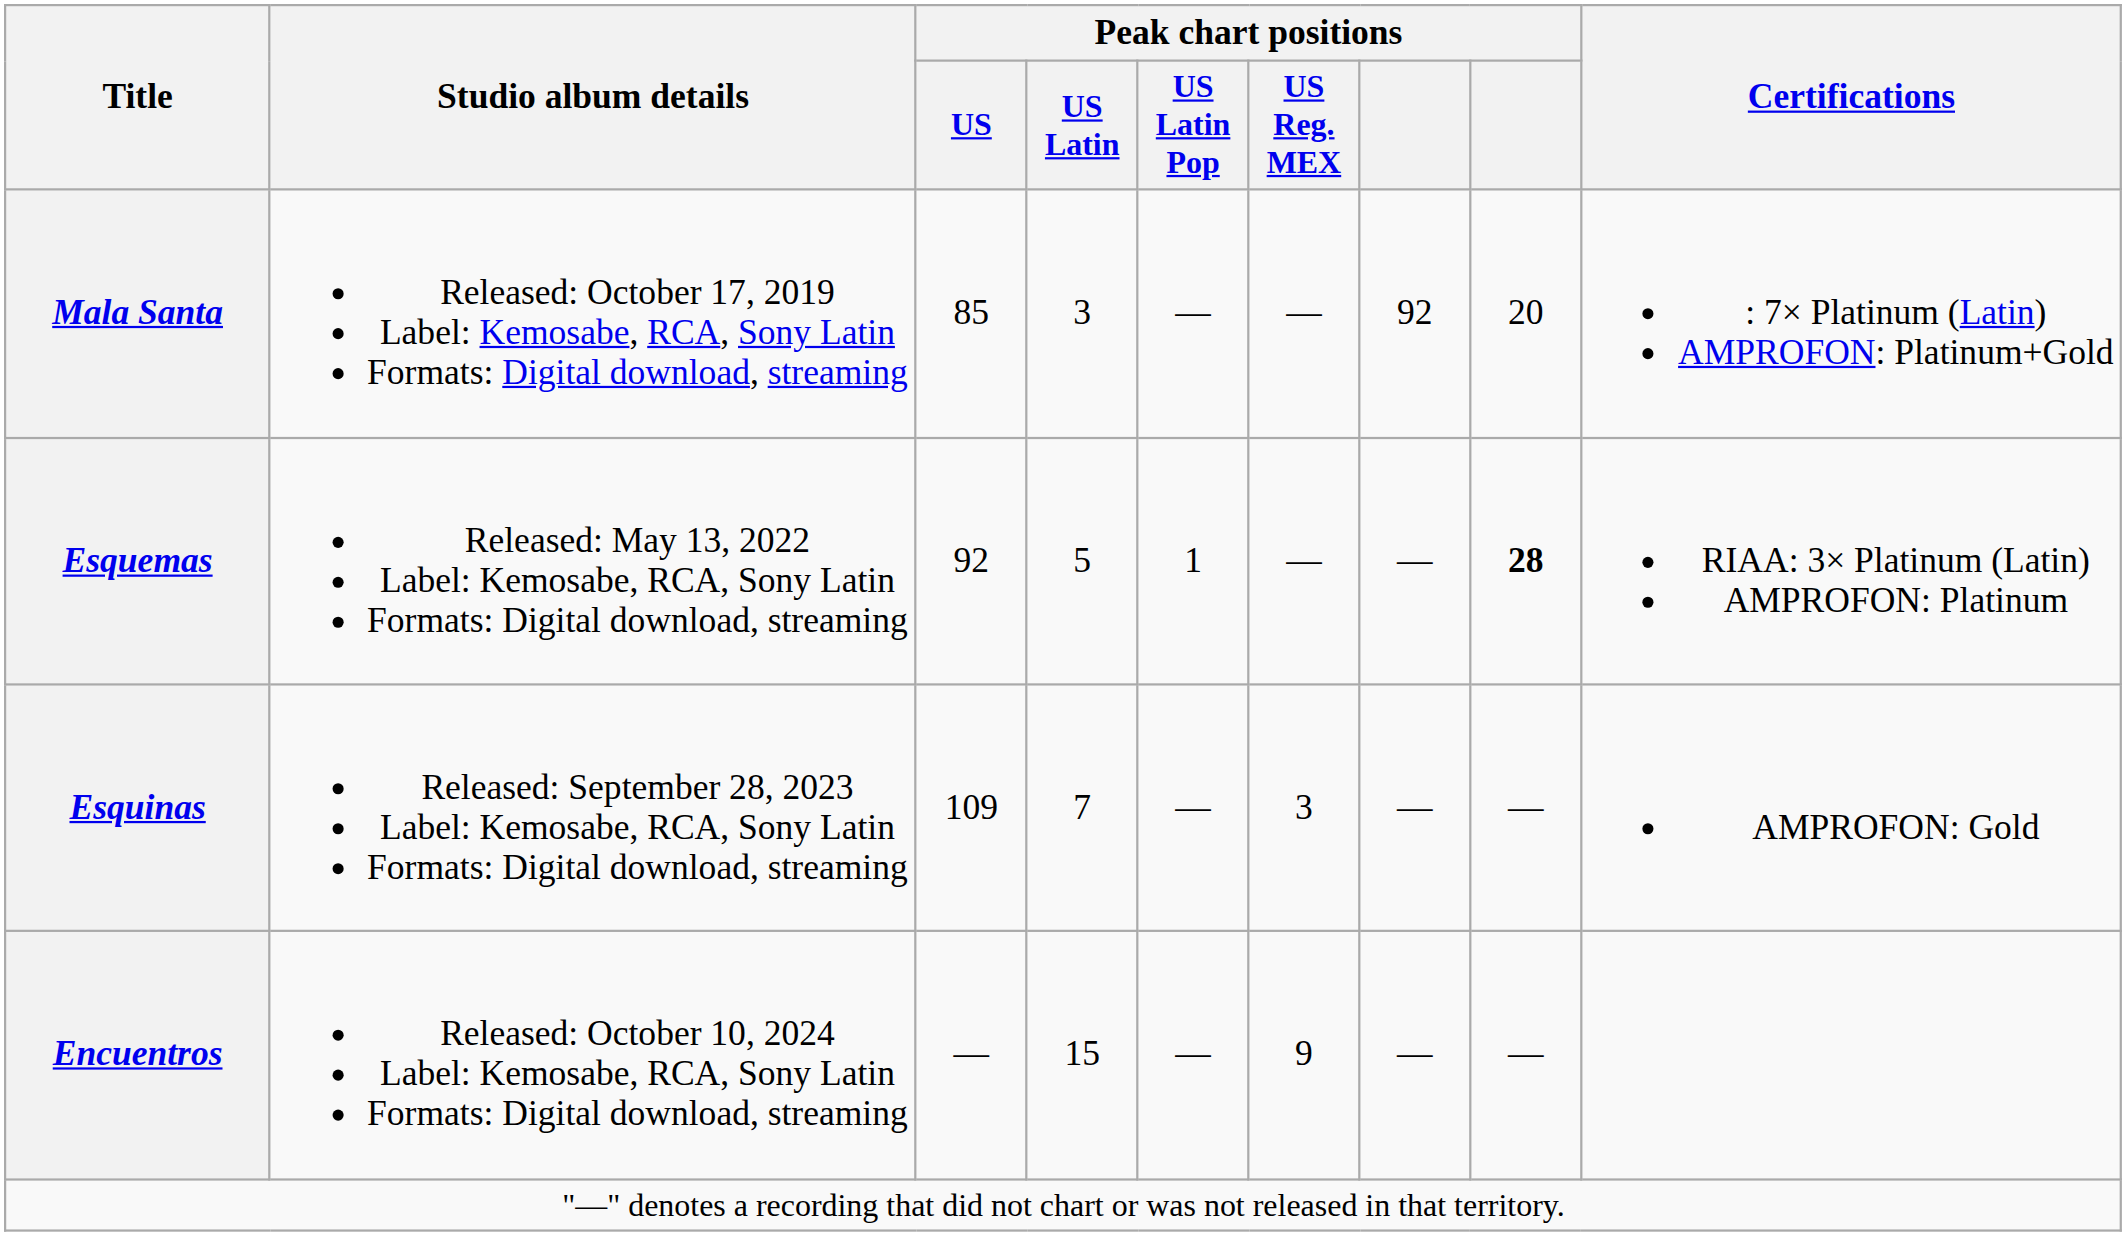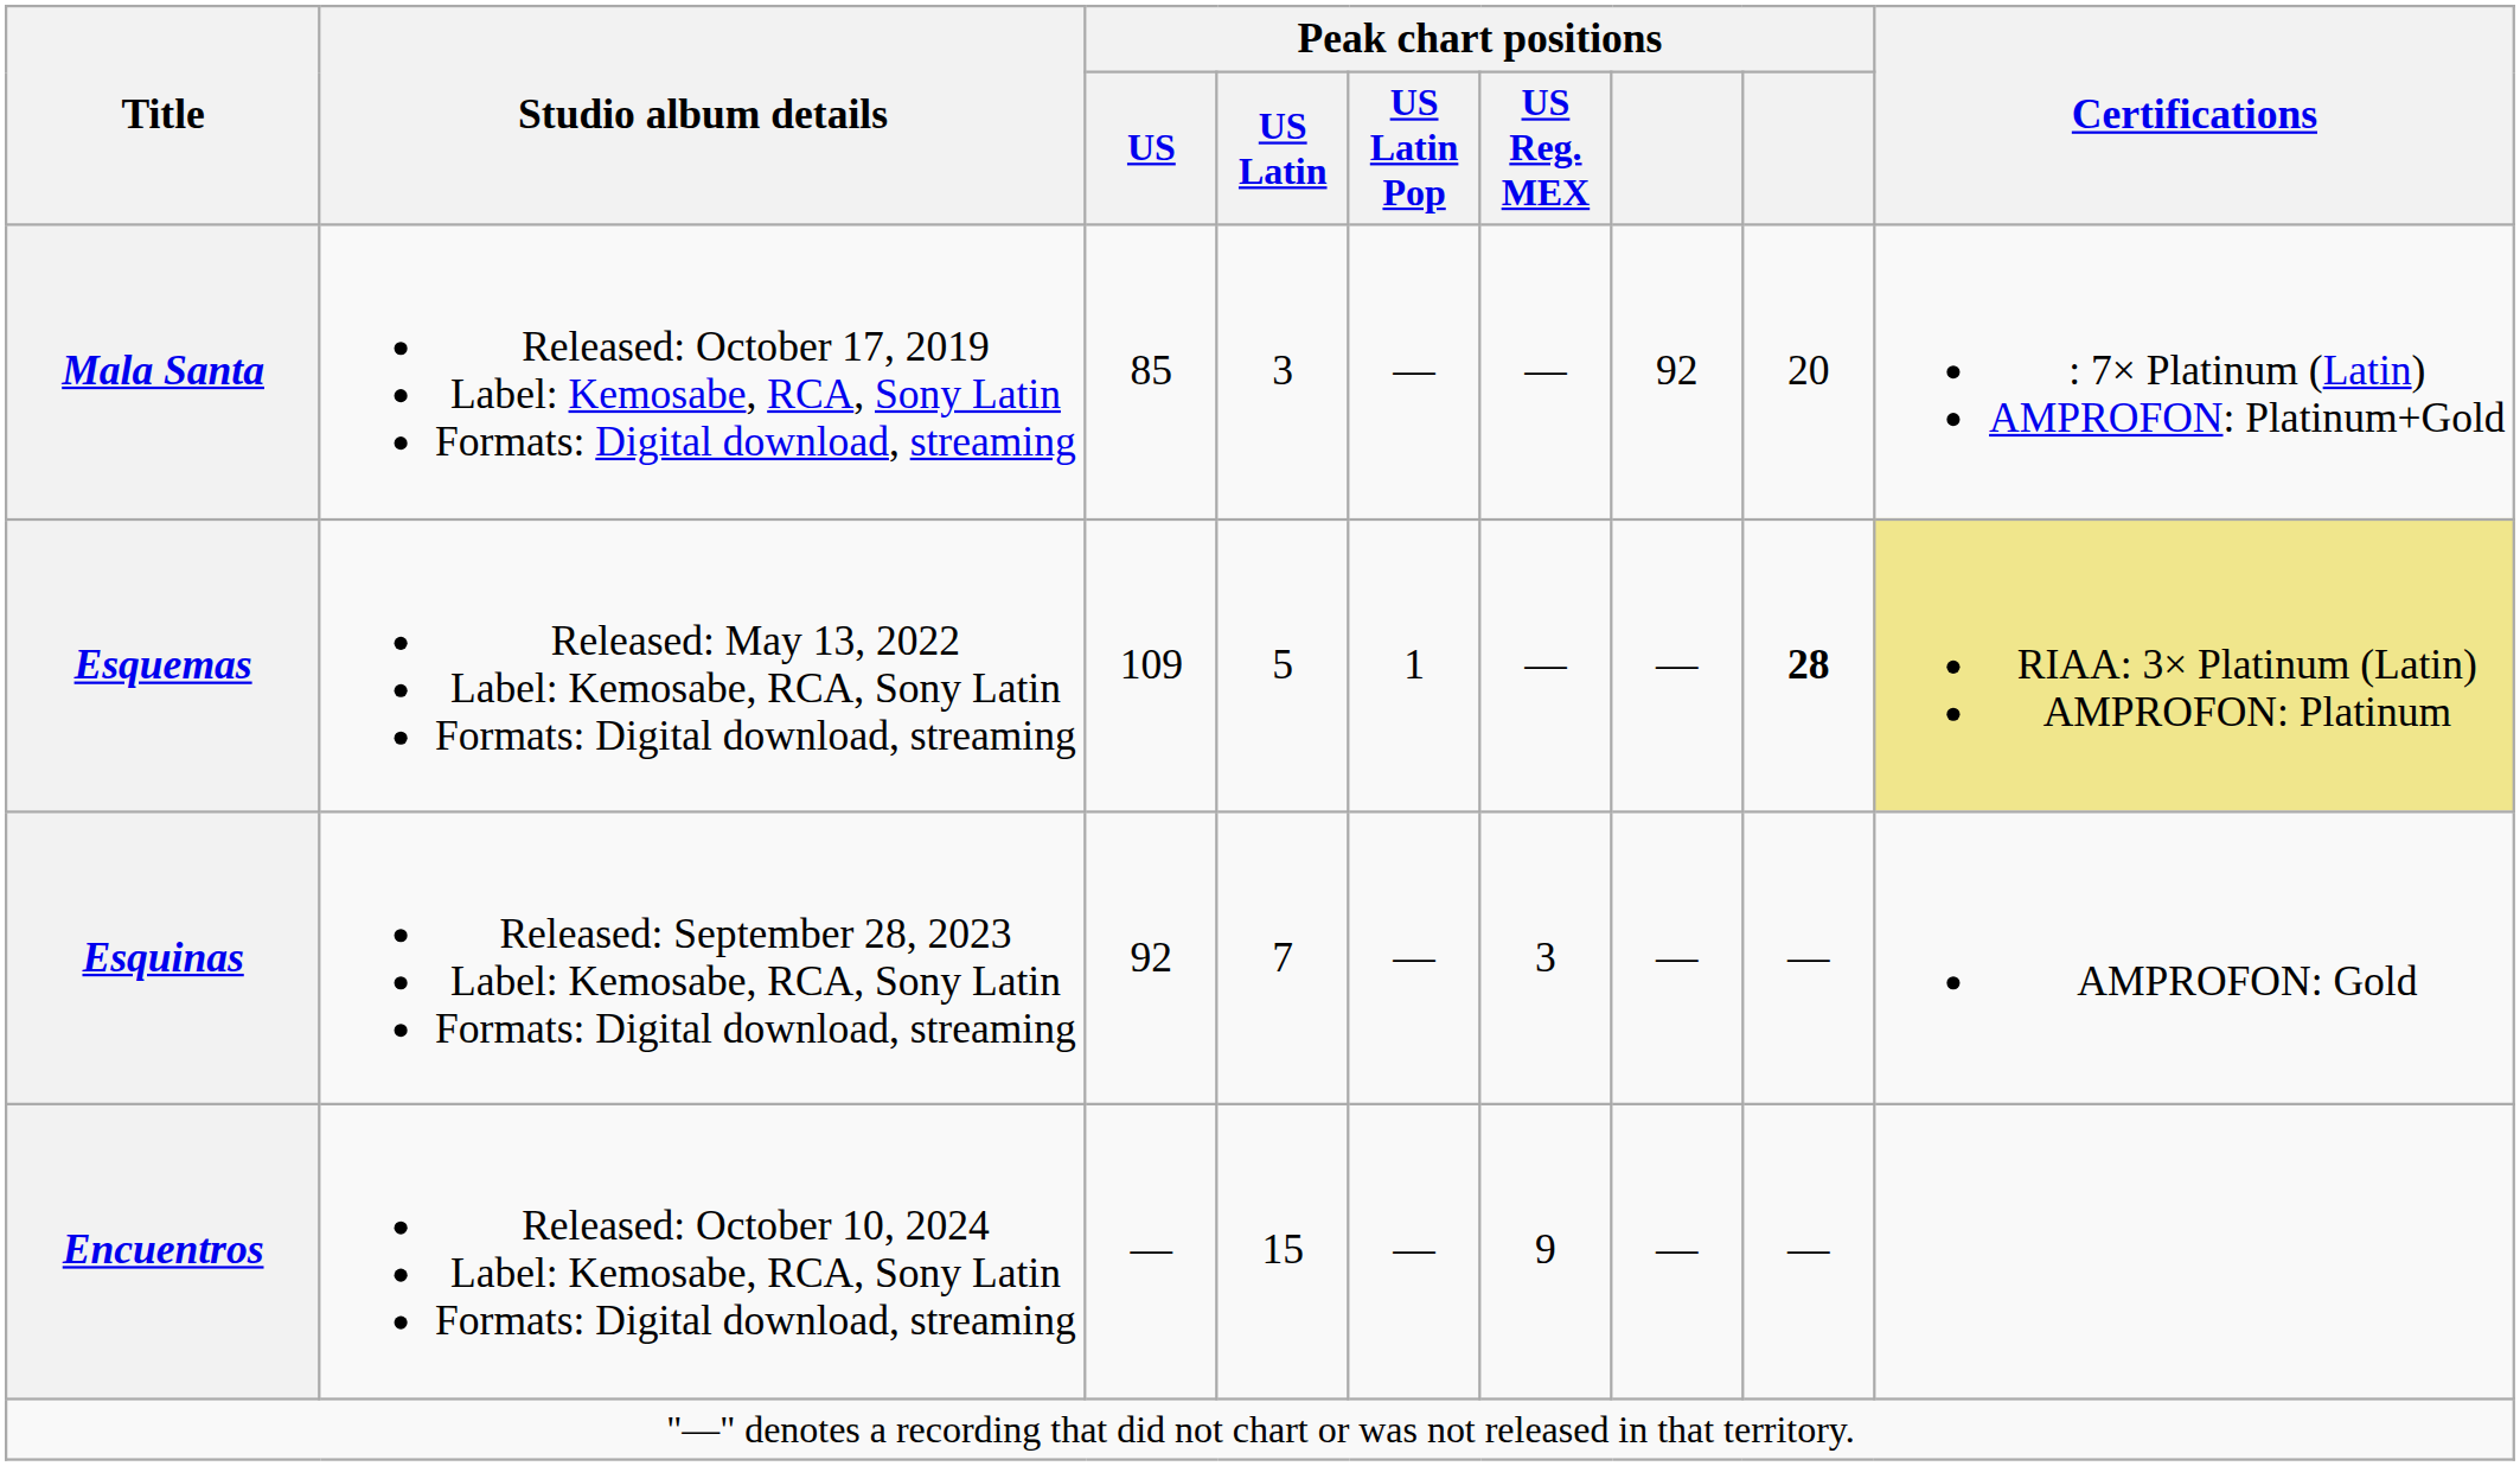 <table class="wikitable plainrowheaders" style="text-align:center;">
 <tr>
 <th scope="col" rowspan="2" style="width:7em;">Title</th>
 <th scope="col" rowspan="2">Studio album details</th>
 <th scope="col" colspan="6">Peak chart positions</th>
 <th scope="col" rowspan="2"><a href='#'>Certifications</a></th>
 </tr>
 <tr>
 <th scope="col" style="width:3em;font-size:90%;"><a href='#'>US</a><br></th>
 <th scope="col" style="width:3em;font-size:90%;"><a href='#'>US<br>Latin</a><br></th>
 <th scope="col" style="width:3em;font-size:90%;"><a href='#'>US<br>Latin Pop</a><br></th>
 <th scope="col" style="width:3em;font-size:90%;"><a href='#'>US<br>Reg.<br>MEX</a><br></th>
 <th scope="col" style="width:3em;font-size:90%;"><a href='#'></a><br></th>
 <th scope="col" style="width:3em;font-size:90%;"><a href='#'></a><br></th>
 </tr>
 <tr>
 <th scope="row"><em><a href='#'>Mala Santa</a></em></th>
 <td><br><ul><li>Released: October 17, 2019</li><li>Label: <a href='#'>Kemosabe</a>, <a href='#'>RCA</a>, <a href='#'>Sony Latin</a></li><li>Formats: <a href='#'>Digital download</a>, <a href='#'>streaming</a></li></ul></td>
 <td>85</td>
 <td>3</td>
 <td>—</td>
 <td>—</td>
 <td>92</td>
 <td>20</td>
 <td><br><ul><li><a href='#'></a>: 7× Platinum <span>(<a href='#'>Latin</a>)</span></li><li><a href='#'>AMPROFON</a>: Platinum+Gold</li></ul></td>
 </tr>
 <tr>
 <th scope="row"><em><a href='#'>Esquemas</a></em></th>
 <td><br><ul><li>Released: May 13, 2022</li><li>Label: Kemosabe, RCA, Sony Latin</li><li>Formats: Digital download, streaming</li></ul></td>
-<td>92</td>
+<td>109</td>
 <td>5</td>
 <td>1</td>
 <td>—</td>
 <td>—</td>
 <td><strong>28</strong></td>
-<td><br><ul><li>RIAA: 3× Platinum <span>(Latin)</span></li><li>AMPROFON: Platinum</li></ul></td>
+<td style="background: khaki;"><br><ul><li>RIAA: 3× Platinum <span>(Latin)</span></li><li>AMPROFON: Platinum</li></ul></td>
 </tr>
 <tr>
 <th scope="row"><em><a href='#'>Esquinas</a></em></th>
 <td><br><ul><li>Released: September 28, 2023</li><li>Label: Kemosabe, RCA, Sony Latin</li><li>Formats: Digital download, streaming</li></ul></td>
-<td>109</td>
+<td>92</td>
 <td>7</td>
 <td>—</td>
 <td>3</td>
 <td>—</td>
 <td>—</td>
 <td><br><ul><li>AMPROFON: Gold</li></ul></td>
 </tr>
 <tr>
 <th scope="row"><em><a href='#'>Encuentros</a></em></th>
 <td><br><ul><li>Released: October 10, 2024</li><li>Label: Kemosabe, RCA, Sony Latin</li><li>Formats: Digital download, streaming</li></ul></td>
 <td>—</td>
 <td>15</td>
 <td>—</td>
 <td>9</td>
 <td>—</td>
 <td>—</td>
 <td></td>
 </tr>
 <tr>
 <td colspan="14" style="font-size:90%">"—" denotes a recording that did not chart or was not released in that territory.</td>
 </tr>
 </table>
